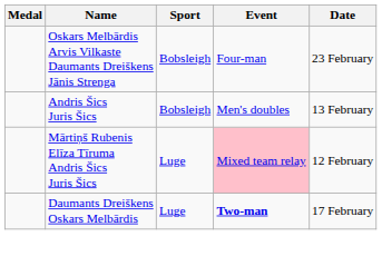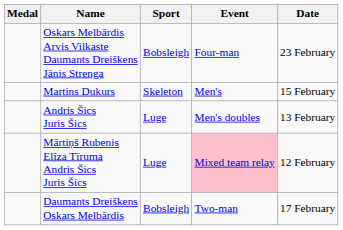 <table class="wikitable sortable" style="font-size:90%">
 <tr>
 <th>Medal</th>
 <th>Name</th>
 <th>Sport</th>
 <th>Event</th>
 <th>Date</th>
 </tr>
 <tr>
 <td></td>
 <td><a href='#'>Oskars Melbārdis</a> <br> <a href='#'>Arvis Vilkaste</a> <br> <a href='#'>Daumants Dreiškens</a> <br> <a href='#'>Jānis Strenga</a></td>
 <td><a href='#'>Bobsleigh</a></td>
 <td><a href='#'>Four-man</a></td>
 <td>23 February</td>
 </tr>
 <tr>
 <td></td>
+<td><a href='#'>Martins Dukurs</a></td>
+<td><a href='#'>Skeleton</a></td>
+<td><a href='#'>Men's</a></td>
+<td>15 February</td>
+</tr>
+<tr>
+<td></td>
 <td><a href='#'>Andris Šics</a> <br> <a href='#'>Juris Šics</a></td>
-<td><a href='#'>Bobsleigh</a></td>
+<td><a href='#'>Luge</a></td>
 <td><a href='#'>Men's doubles</a></td>
 <td>13 February</td>
 </tr>
 <tr>
 <td></td>
 <td><a href='#'>Mārtiņš Rubenis</a> <br> <a href='#'>Elīza Tīruma</a> <br> <a href='#'>Andris Šics</a> <br> <a href='#'>Juris Šics</a></td>
 <td><a href='#'>Luge</a></td>
 <td style="background: pink;"><a href='#'>Mixed team relay</a></td>
 <td>12 February</td>
 </tr>
 <tr>
 <td></td>
 <td><a href='#'>Daumants Dreiškens</a> <br> <a href='#'>Oskars Melbārdis</a></td>
-<td><a href='#'>Luge</a></td>
-<td><strong><a href='#'>Two-man</a></strong></td>
+<td><a href='#'>Bobsleigh</a></td>
+<td><a href='#'>Two-man</a></td>
 <td>17 February</td>
 </tr>
 </table>
